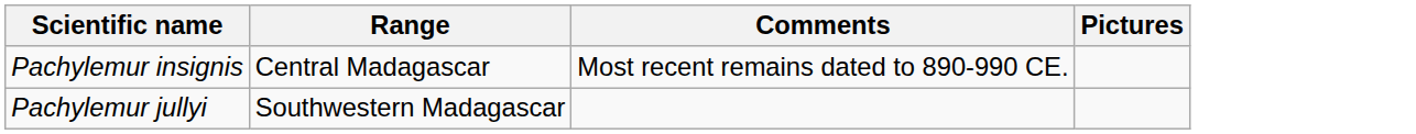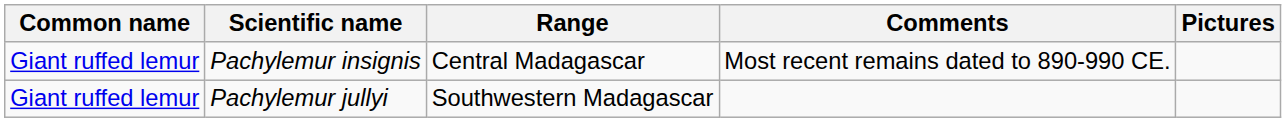 <table class="wikitable sortable">
 <tr>
+<th>Common name</th>
 <th>Scientific name</th>
 <th>Range</th>
 <th class="unsortable">Comments</th>
 <th class="unsortable">Pictures</th>
 </tr>
 <tr>
+<td><a href='#'>Giant ruffed lemur</a></td>
 <td><em>Pachylemur insignis</em></td>
 <td>Central Madagascar</td>
 <td>Most recent remains dated to 890-990 CE.</td>
 <td></td>
 </tr>
 <tr>
+<td><a href='#'>Giant ruffed lemur</a></td>
 <td><em>Pachylemur jullyi</em></td>
 <td>Southwestern Madagascar</td>
 <td></td>
 <td></td>
 </tr>
 </table>
